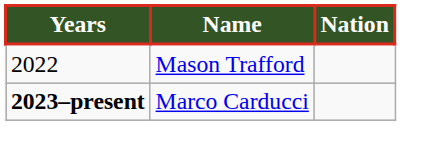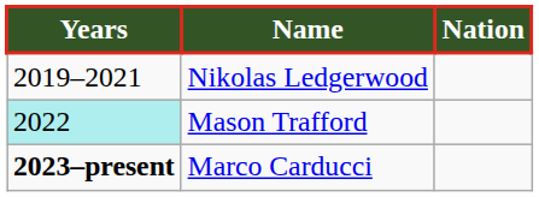 <table class="wikitable">
 <tr>
 <th style="background:#335526; color:#fff; border:2px solid #da291d;" scope="col">Years</th>
 <th style="background:#335526; color:#fff; border:2px solid #da291d;" scope="col">Name</th>
 <th style="background:#335526; color:#fff; border:2px solid #da291d;" scope="col">Nation</th>
 </tr>
 <tr>
-<td>2022</td>
+<td>2019–2021</td>
+<td><a href='#'>Nikolas Ledgerwood</a></td>
+<td></td>
+</tr>
+<tr>
+<td style="background: paleturquoise;">2022</td>
 <td><a href='#'>Mason Trafford</a></td>
 <td></td>
 </tr>
 <tr>
 <td><strong>2023–present</strong></td>
 <td><a href='#'>Marco Carducci</a></td>
 <td></td>
 </tr>
 </table>
